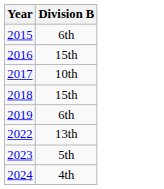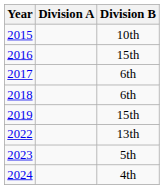 <table class="wikitable" style="text-align:center">
 <tr>
 <th>Year</th>
+<th>Division A</th>
 <th>Division B</th>
 </tr>
 <tr>
 <td><a href='#'>2015</a></td>
-<td>6th</td>
+<td></td>
+<td>10th</td>
 </tr>
 <tr>
 <td><a href='#'>2016</a></td>
+<td></td>
 <td>15th</td>
 </tr>
 <tr>
 <td><a href='#'>2017</a></td>
-<td>10th</td>
+<td></td>
+<td>6th</td>
 </tr>
 <tr>
 <td><a href='#'>2018</a></td>
+<td></td>
+<td>6th</td>
+</tr>
+<tr>
+<td><a href='#'>2019</a></td>
+<td></td>
 <td>15th</td>
 </tr>
 <tr>
-<td><a href='#'>2019</a></td>
-<td>6th</td>
-</tr>
-<tr>
 <td><a href='#'>2022</a></td>
+<td></td>
 <td>13th</td>
 </tr>
 <tr>
 <td><a href='#'>2023</a></td>
+<td></td>
 <td>5th</td>
 </tr>
 <tr>
 <td><a href='#'>2024</a></td>
+<td></td>
 <td>4th</td>
 </tr>
 </table>
